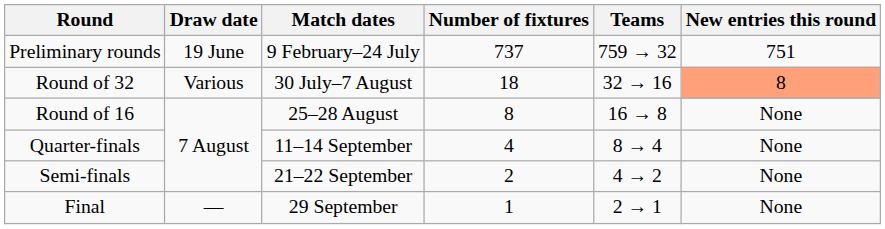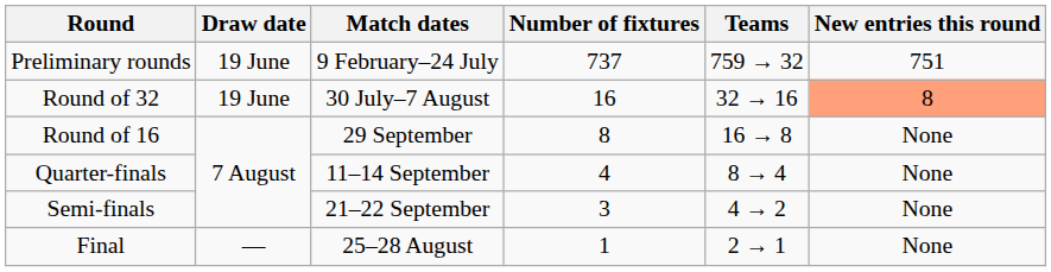 <table class="wikitable" style="text-align:center">
 <tr>
 <th>Round</th>
 <th>Draw date</th>
 <th>Match dates</th>
 <th>Number of fixtures</th>
 <th>Teams</th>
 <th>New entries this round</th>
 </tr>
 <tr>
 <td>Preliminary rounds</td>
 <td>19 June</td>
 <td>9 February–24 July</td>
 <td>737</td>
 <td>759 → 32</td>
 <td>751</td>
 </tr>
 <tr>
 <td>Round of 32</td>
-<td>Various</td>
+<td>19 June</td>
 <td>30 July–7 August</td>
-<td>18</td>
+<td>16</td>
 <td>32 → 16</td>
 <td style="background: lightsalmon;">8</td>
 </tr>
 <tr>
 <td>Round of 16</td>
 <td rowspan=3>7 August</td>
-<td>25–28 August</td>
+<td>29 September</td>
 <td>8</td>
 <td>16 → 8</td>
 <td>None</td>
 </tr>
 <tr>
 <td>Quarter-finals</td>
 <td>11–14 September</td>
 <td>4</td>
 <td>8 → 4</td>
 <td>None</td>
 </tr>
 <tr>
 <td>Semi-finals</td>
 <td>21–22 September</td>
-<td>2</td>
+<td>3</td>
 <td>4 → 2</td>
 <td>None</td>
 </tr>
 <tr>
 <td>Final</td>
 <td>—</td>
-<td>29 September</td>
+<td>25–28 August</td>
 <td>1</td>
 <td>2 → 1</td>
 <td>None</td>
 </tr>
 </table>
